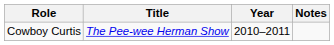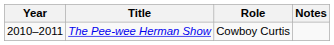 <table class="wikitable sortable">
 <tr>
+<th>Year</th>
+<th>Title</th>
 <th>Role</th>
-<th>Title</th>
-<th>Year</th>
 <th>Notes</th>
 </tr>
 <tr>
+<td>2010–2011</td>
+<td><em><a href='#'>The Pee-wee Herman Show</a></em></td>
 <td>Cowboy Curtis</td>
-<td><em><a href='#'>The Pee-wee Herman Show</a></em></td>
-<td>2010–2011</td>
 <td></td>
 </tr>
 </table>
